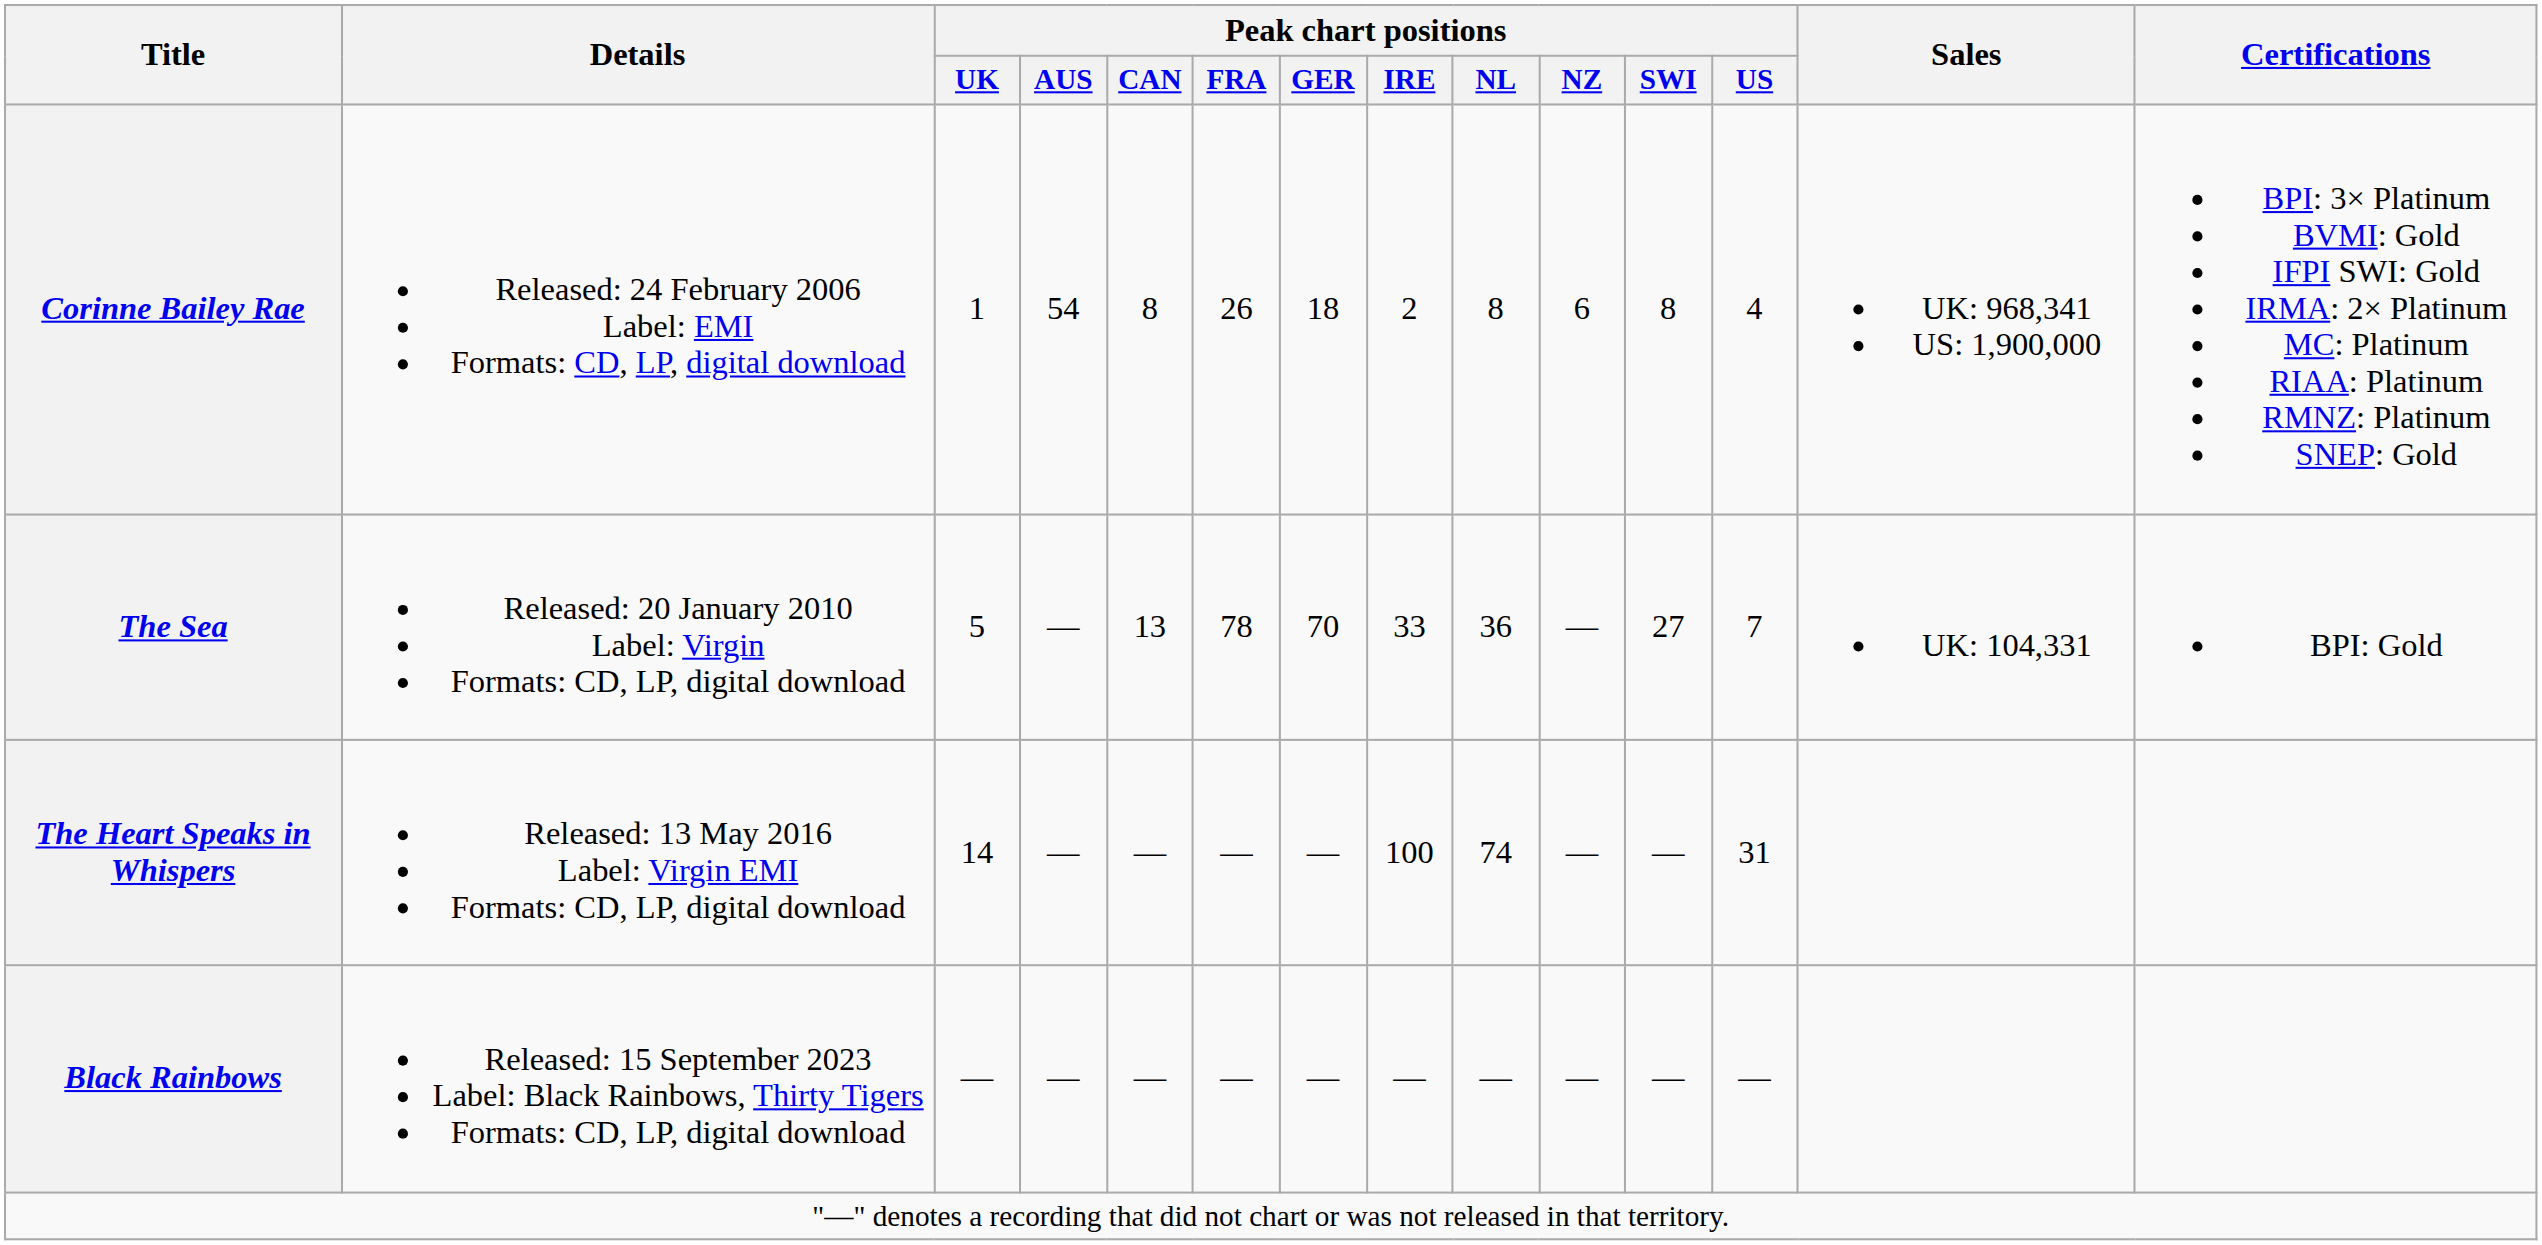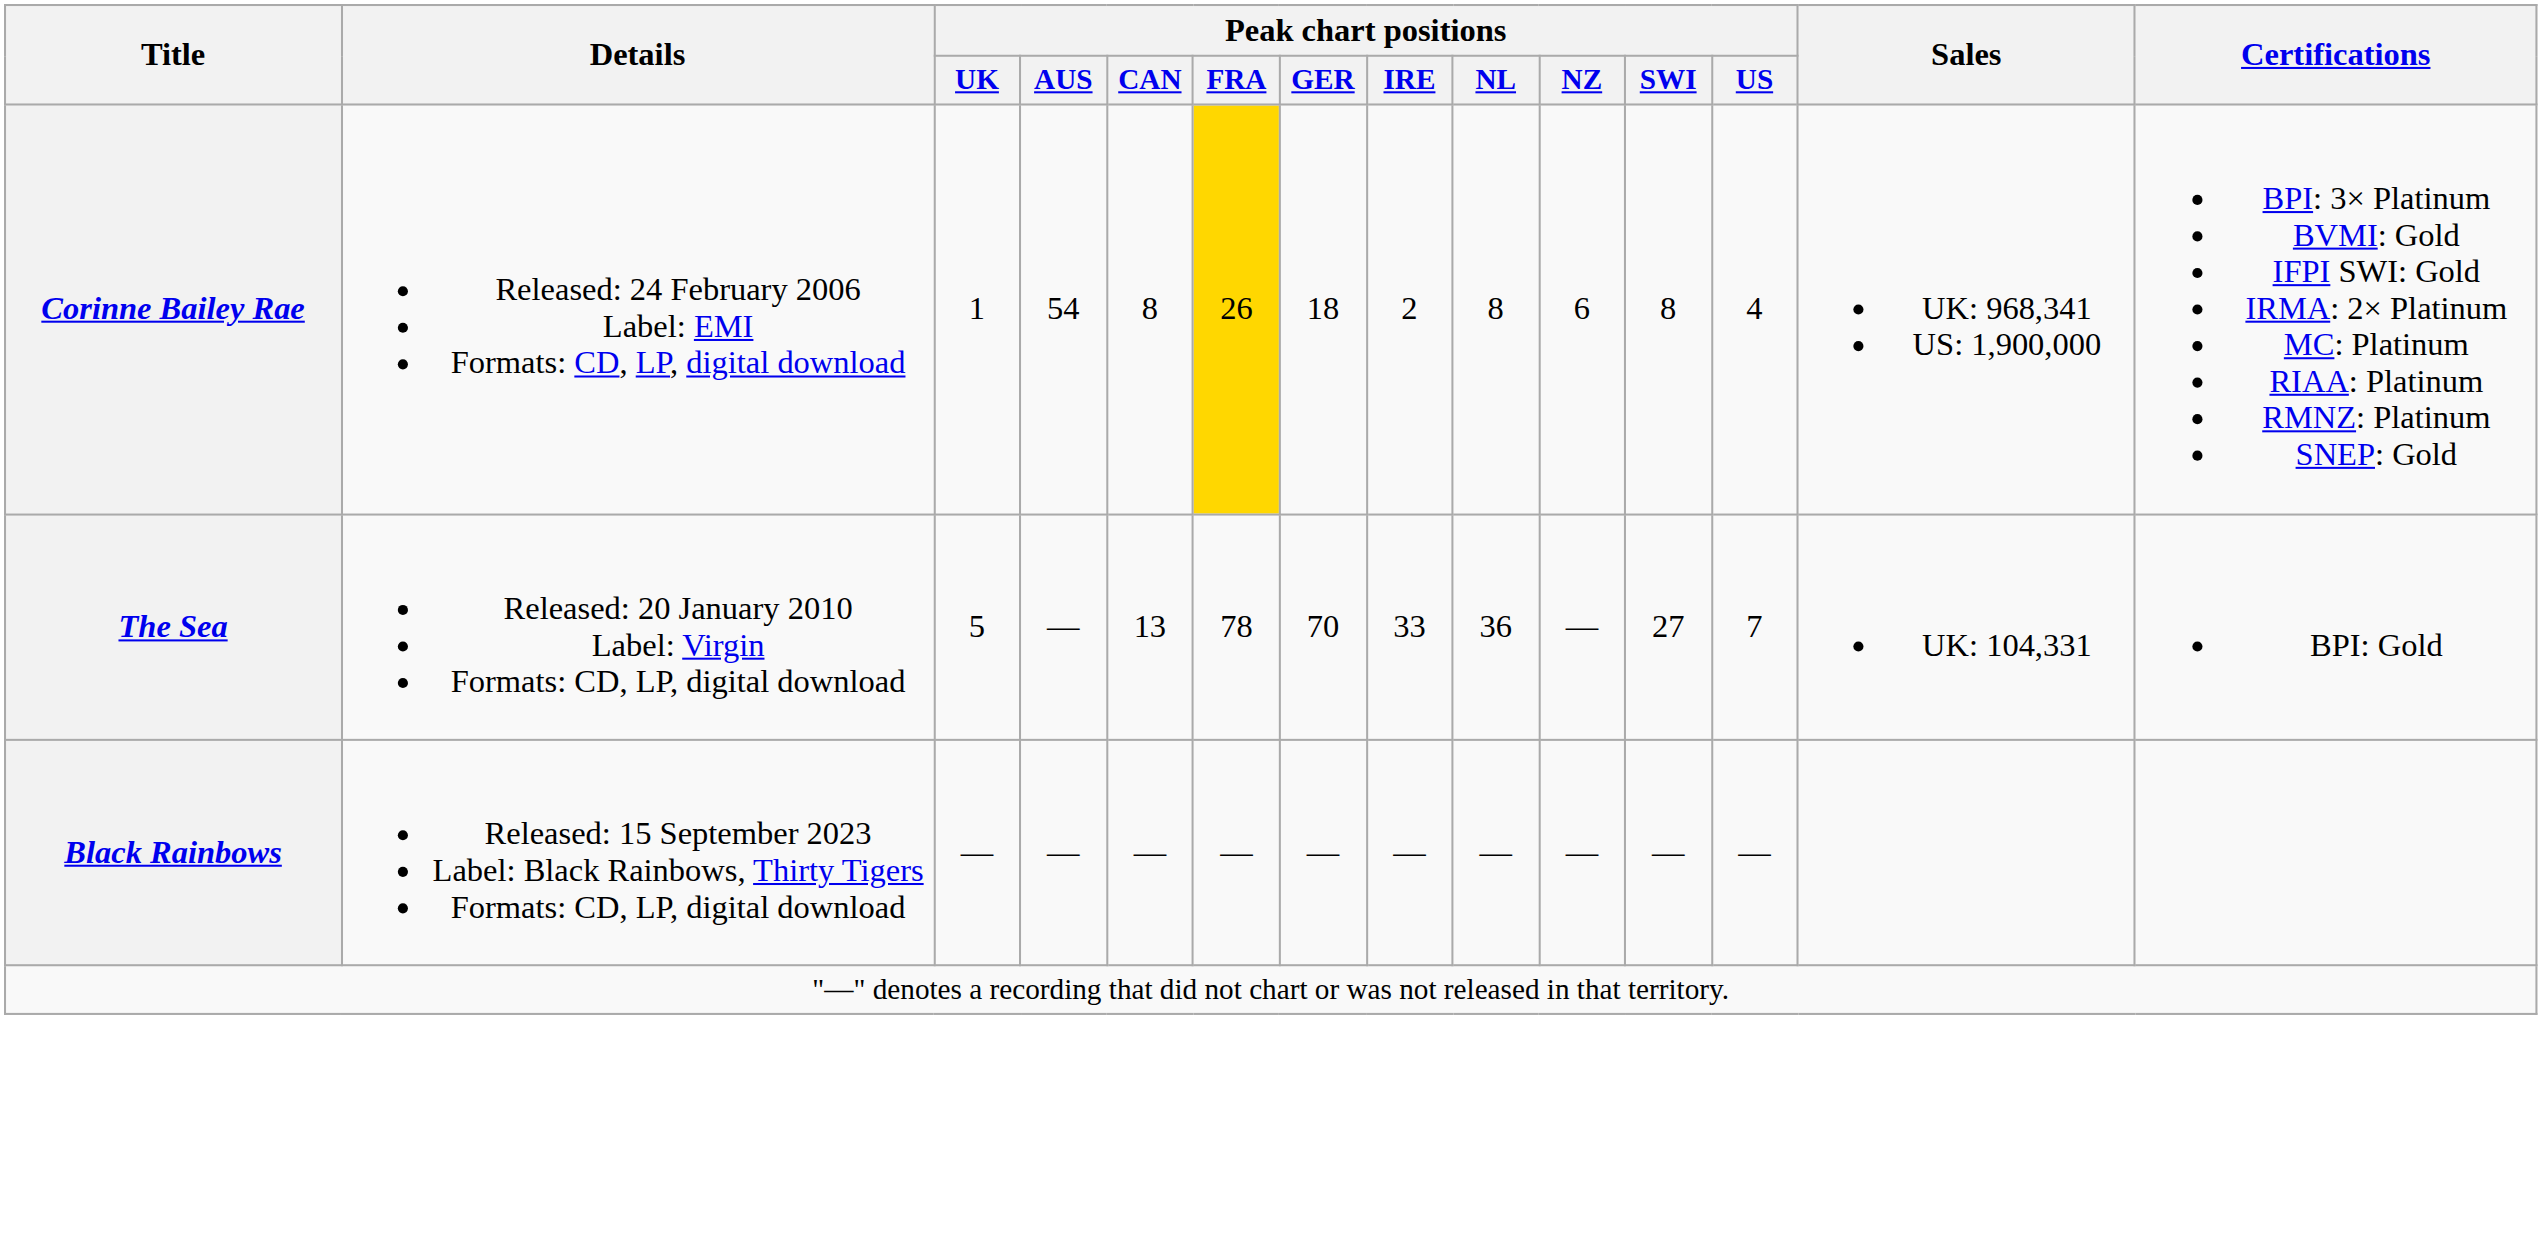 <table class="wikitable plainrowheaders" style="text-align:center;">
 <tr>
 <th scope="col" rowspan="2" style="width:10em;">Title</th>
 <th scope="col" rowspan="2" style="width:18em;">Details</th>
 <th scope="col" colspan="10">Peak chart positions</th>
 <th scope="col" rowspan="2" style="width:10em;">Sales</th>
 <th scope="col" rowspan="2" style="width:12em;"><a href='#'>Certifications</a></th>
 </tr>
 <tr>
 <th scope="col" style="width:2.5em;font-size:90%;"><a href='#'>UK</a><br></th>
 <th scope="col" style="width:2.5em;font-size:90%;"><a href='#'>AUS</a><br></th>
 <th scope="col" style="width:2.5em;font-size:90%;"><a href='#'>CAN</a><br></th>
 <th scope="col" style="width:2.5em;font-size:90%;"><a href='#'>FRA</a><br></th>
 <th scope="col" style="width:2.5em;font-size:90%;"><a href='#'>GER</a><br></th>
 <th scope="col" style="width:2.5em;font-size:90%;"><a href='#'>IRE</a><br></th>
 <th scope="col" style="width:2.5em;font-size:90%;"><a href='#'>NL</a><br></th>
 <th scope="col" style="width:2.5em;font-size:90%;"><a href='#'>NZ</a><br></th>
 <th scope="col" style="width:2.5em;font-size:90%;"><a href='#'>SWI</a><br></th>
 <th scope="col" style="width:2.5em;font-size:90%;"><a href='#'>US</a><br></th>
 </tr>
 <tr>
 <th scope="row"><em><a href='#'>Corinne Bailey Rae</a></em></th>
 <td><br><ul><li>Released: 24 February 2006</li><li>Label: <a href='#'>EMI</a></li><li>Formats: <a href='#'>CD</a>, <a href='#'>LP</a>, <a href='#'>digital download</a></li></ul></td>
 <td>1</td>
 <td>54</td>
 <td>8</td>
-<td>26</td>
+<td style="background: gold;">26</td>
 <td>18</td>
 <td>2</td>
 <td>8</td>
 <td>6</td>
 <td>8</td>
 <td>4</td>
 <td><br><ul><li>UK: 968,341</li><li>US: 1,900,000</li></ul></td>
 <td><br><ul><li><a href='#'>BPI</a>: 3× Platinum</li><li><a href='#'>BVMI</a>: Gold</li><li><a href='#'>IFPI</a> SWI: Gold</li><li><a href='#'>IRMA</a>: 2× Platinum</li><li><a href='#'>MC</a>: Platinum</li><li><a href='#'>RIAA</a>: Platinum</li><li><a href='#'>RMNZ</a>: Platinum</li><li><a href='#'>SNEP</a>: Gold</li></ul></td>
 </tr>
 <tr>
 <th scope="row"><em><a href='#'>The Sea</a></em></th>
 <td><br><ul><li>Released: 20 January 2010</li><li>Label: <a href='#'>Virgin</a></li><li>Formats: CD, LP, digital download</li></ul></td>
 <td>5</td>
 <td>—</td>
 <td>13</td>
 <td>78</td>
 <td>70</td>
 <td>33</td>
 <td>36</td>
 <td>—</td>
 <td>27</td>
 <td>7</td>
 <td><br><ul><li>UK: 104,331</li></ul></td>
 <td><br><ul><li>BPI: Gold</li></ul></td>
 </tr>
 <tr>
-<th scope="row"><em><a href='#'>The Heart Speaks in Whispers</a></em></th>
-<td><br><ul><li>Released: 13 May 2016</li><li>Label: <a href='#'>Virgin EMI</a></li><li>Formats: CD, LP, digital download</li></ul></td>
-<td>14</td>
-<td>—</td>
-<td>—</td>
-<td>—</td>
-<td>—</td>
-<td>100</td>
-<td>74</td>
-<td>—</td>
-<td>—</td>
-<td>31</td>
-<td></td>
-<td></td>
-</tr>
-<tr>
 <th scope="row"><em><a href='#'>Black Rainbows</a></em></th>
 <td><br><ul><li>Released: 15 September 2023</li><li>Label: Black Rainbows, <a href='#'>Thirty Tigers</a></li><li>Formats: CD, LP, digital download</li></ul></td>
 <td>—</td>
 <td>—</td>
 <td>—</td>
 <td>—</td>
 <td>—</td>
 <td>—</td>
 <td>—</td>
 <td>—</td>
 <td>—</td>
 <td>—</td>
 <td></td>
 <td></td>
 </tr>
 <tr>
 <td colspan="14" style="font-size:90%">"—" denotes a recording that did not chart or was not released in that territory.</td>
 </tr>
 </table>
